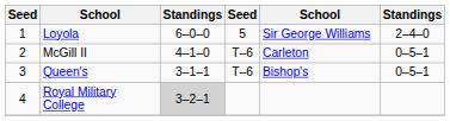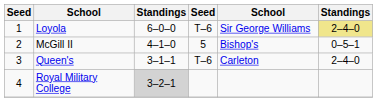 <table class="wikitable">
 <tr>
 <th>Seed</th>
 <th style="width:150px">School</th>
 <th>Standings</th>
 <th>Seed</th>
 <th style="width:150px">School</th>
 <th>Standings</th>
 </tr>
 <tr>
 <td align=center>1</td>
 <td><a href='#'>Loyola</a></td>
 <td align=center>6–0–0</td>
-<td align=center>5</td>
+<td align=center>T–6</td>
 <td><a href='#'>Sir George Williams</a></td>
-<td align=center>2–4–0</td>
+<td align=center style="background: khaki;">2–4–0</td>
 </tr>
 <tr>
 <td align=center>2</td>
 <td>McGill II</td>
 <td align=center>4–1–0</td>
-<td align=center>T–6</td>
-<td><a href='#'>Carleton</a></td>
+<td align=center>5</td>
+<td><a href='#'>Bishop's</a></td>
 <td align=center>0–5–1</td>
 </tr>
 <tr>
 <td align=center>3</td>
 <td><a href='#'>Queen's</a></td>
 <td align=center>3–1–1</td>
 <td align=center>T–6</td>
-<td><a href='#'>Bishop's</a></td>
-<td align=center>0–5–1</td>
+<td><a href='#'>Carleton</a></td>
+<td align=center>2–4–0</td>
 </tr>
 <tr>
 <td align=center>4</td>
 <td><a href='#'>Royal Military College</a></td>
 <td align=center style="background: lightgrey;">3–2–1</td>
 <td></td>
 <td></td>
 <td></td>
 </tr>
 <tr>
 </tr>
 </table>
